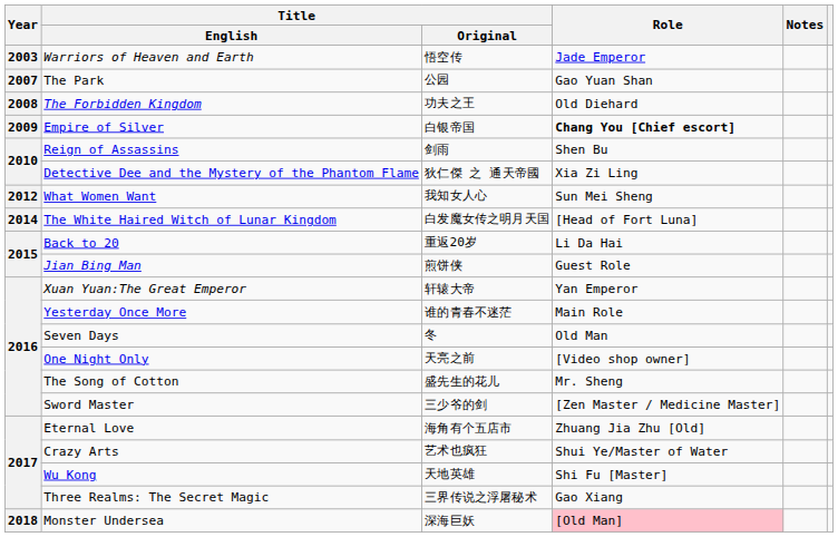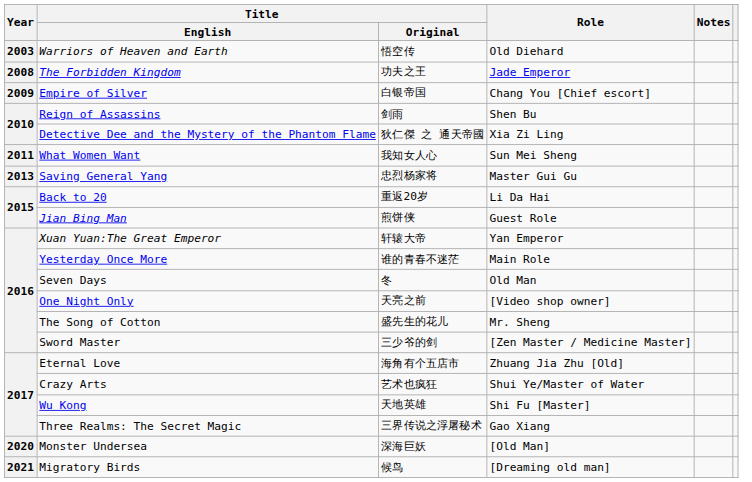 <table class="wikitable plainrowheaders sortable">
 <tr>
 <th rowspan="2" scope="col">Year</th>
 <th colspan="2" scope="col">Title</th>
 <th rowspan="2" scope="col">Role</th>
 <th rowspan="2" scope="col" class="unsortable">Notes</th>
 <th rowspan="2" scope="col" class="unsortable"></th>
 </tr>
 <tr>
 <th>English</th>
 <th>Original</th>
 </tr>
 <tr>
 <th scope="row">2003</th>
 <td><em>Warriors of Heaven and Earth</em></td>
 <td>悟空传</td>
-<td><a href='#'>Jade Emperor</a></td>
-<td></td>
-<td></td>
-</tr>
-<tr>
-<th>2007</th>
-<td>The Park</td>
-<td>公园</td>
-<td>Gao Yuan Shan</td>
+<td>Old Diehard</td>
 <td></td>
 <td></td>
 </tr>
 <tr>
 <th>2008</th>
 <td><em><a href='#'>The Forbidden Kingdom</a></em></td>
 <td>功夫之王</td>
-<td>Old Diehard</td>
+<td><a href='#'>Jade Emperor</a></td>
 <td></td>
 <td></td>
 </tr>
 <tr>
 <th>2009</th>
 <td><a href='#'>Empire of Silver</a></td>
 <td>白银帝国</td>
-<td><strong>Chang You [Chief escort]</strong></td>
+<td>Chang You [Chief escort]</td>
 <td></td>
 <td></td>
 </tr>
 <tr>
 <th rowspan="2">2010</th>
 <td><a href='#'>Reign of Assassins</a></td>
 <td>剑雨</td>
 <td>Shen Bu</td>
 <td></td>
 <td></td>
 </tr>
 <tr>
 <td><a href='#'>Detective Dee and the Mystery of the Phantom Flame</a></td>
 <td>狄仁傑 之 通天帝國</td>
 <td>Xia Zi Ling</td>
 <td></td>
 <td></td>
 </tr>
 <tr>
-<th>2012</th>
+<th>2011</th>
 <td><a href='#'>What Women Want</a></td>
 <td>我知女人心</td>
 <td>Sun Mei Sheng</td>
 <td></td>
 <td></td>
 </tr>
 <tr>
-<th>2014</th>
-<td><a href='#'>The White Haired Witch of Lunar Kingdom</a></td>
-<td>白发魔女传之明月天国</td>
-<td>[Head of Fort Luna]</td>
+<th>2013</th>
+<td><a href='#'>Saving General Yang</a></td>
+<td>忠烈杨家将</td>
+<td>Master Gui Gu</td>
 <td></td>
 <td></td>
 </tr>
 <tr>
 <th rowspan="2">2015</th>
 <td><a href='#'>Back to 20</a></td>
 <td>重返20岁</td>
 <td>Li Da Hai</td>
 <td></td>
 <td></td>
 </tr>
 <tr>
 <td><em><a href='#'>Jian Bing Man</a></em></td>
 <td>煎饼侠</td>
 <td>Guest Role</td>
 <td></td>
 <td></td>
 </tr>
 <tr>
 <th rowspan="6" scope="row">2016</th>
 <td><em>Xuan Yuan:The Great Emperor</em></td>
 <td>轩辕大帝</td>
 <td>Yan Emperor</td>
 <td></td>
 <td></td>
 </tr>
 <tr>
 <td><a href='#'>Yesterday Once More</a></td>
 <td>谁的青春不迷茫</td>
 <td>Main Role</td>
 <td></td>
 <td></td>
 </tr>
 <tr>
 <td>Seven Days</td>
 <td>冬</td>
 <td>Old Man</td>
 <td></td>
 <td></td>
 </tr>
 <tr>
 <td><a href='#'>One Night Only</a></td>
 <td>天亮之前</td>
 <td>[Video shop owner]</td>
 <td></td>
 <td></td>
 </tr>
 <tr>
 <td>The Song of Cotton</td>
 <td>盛先生的花儿</td>
 <td>Mr. Sheng</td>
 <td></td>
 <td></td>
 </tr>
 <tr>
 <td>Sword Master</td>
 <td>三少爷的剑</td>
 <td>[Zen Master / Medicine Master]</td>
 <td></td>
 <td></td>
 </tr>
 <tr>
 <th rowspan="4">2017</th>
 <td>Eternal Love</td>
 <td>海角有个五店市</td>
 <td>Zhuang Jia Zhu [Old]</td>
 <td></td>
 <td></td>
 </tr>
 <tr>
 <td>Crazy Arts</td>
 <td>艺术也疯狂</td>
 <td>Shui Ye/Master of Water</td>
 <td></td>
 <td></td>
 </tr>
 <tr>
 <td><a href='#'>Wu Kong</a></td>
 <td>天地英雄</td>
 <td>Shi Fu [Master]</td>
 <td></td>
 <td></td>
 </tr>
 <tr>
 <td>Three Realms: The Secret Magic</td>
 <td>三界传说之浮屠秘术</td>
 <td>Gao Xiang</td>
 <td></td>
 <td></td>
 </tr>
 <tr>
-<th>2018</th>
+<th>2020</th>
 <td>Monster Undersea</td>
 <td>深海巨妖</td>
-<td style="background: pink;">[Old Man]</td>
+<td>[Old Man]</td>
+<td></td>
+<td></td>
+</tr>
+<tr>
+<th>2021</th>
+<td>Migratory Birds</td>
+<td>候鸟</td>
+<td>[Dreaming old man]</td>
 <td></td>
 <td></td>
 </tr>
 </table>
